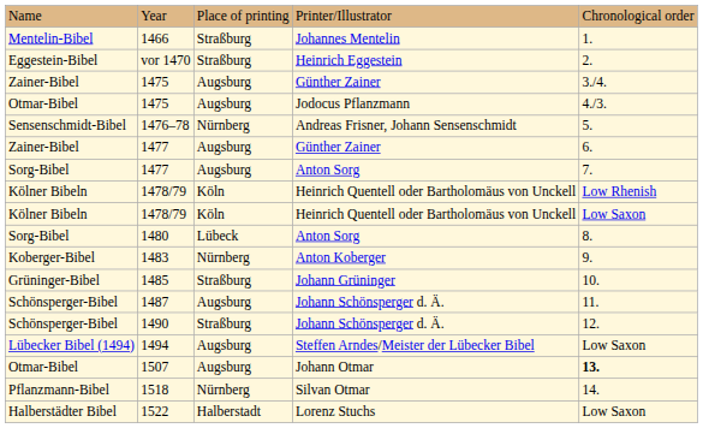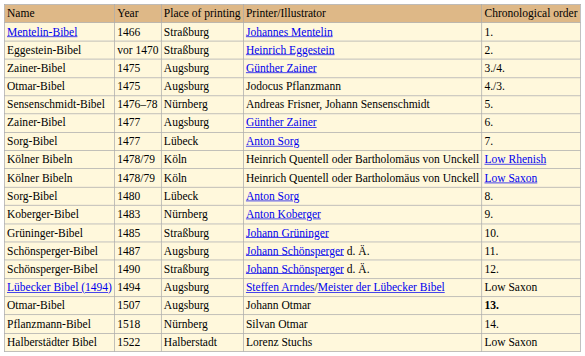 <table class="prettytable">
 <tr>
 <td bgcolor="#deb887"  valign="top">Name</td>
 <td bgcolor="#deb887" valign="top">Year</td>
 <td bgcolor="#deb887" valign="top">Place of printing</td>
 <td bgcolor="#deb887" valign="top">Printer/Illustrator</td>
 <td bgcolor="#deb887" valign="top">Chronological order</td>
 </tr>
 <tr>
 <td bgcolor="#fff8dc" valign="top"><a href='#'>Mentelin-Bibel</a></td>
 <td bgcolor="#fff8dc" valign="top">1466</td>
 <td bgcolor="#fff8dc" valign="top">Straßburg</td>
 <td bgcolor="#fff8dc" valign="top"><a href='#'>Johannes Mentelin</a></td>
 <td bgcolor="#fff8dc" valign="top">1.</td>
 </tr>
 <tr>
 <td bgcolor="#fff8dc" valign="top">Eggestein-Bibel</td>
 <td bgcolor="#fff8dc" valign="top">vor 1470</td>
 <td bgcolor="#fff8dc" valign="top">Straßburg</td>
 <td bgcolor="#fff8dc" valign="top"><a href='#'>Heinrich Eggestein</a></td>
 <td bgcolor="#fff8dc" valign="top">2.</td>
 </tr>
 <tr>
 <td bgcolor="#fff8dc" valign="top">Zainer-Bibel</td>
 <td bgcolor="#fff8dc" valign="top">1475</td>
 <td bgcolor="#fff8dc" valign="top">Augsburg</td>
 <td bgcolor="#fff8dc" valign="top"><a href='#'>Günther Zainer</a></td>
 <td bgcolor="#fff8dc" valign="top">3./4.</td>
 </tr>
 <tr>
 <td bgcolor="#fff8dc" valign="top">Otmar-Bibel</td>
 <td bgcolor="#fff8dc" valign="top">1475</td>
 <td bgcolor="#fff8dc" valign="top">Augsburg</td>
 <td bgcolor="#fff8dc" valign="top">Jodocus Pflanzmann</td>
 <td bgcolor="#fff8dc" valign="top">4./3.</td>
 </tr>
 <tr>
 <td bgcolor="#fff8dc" valign="top">Sensenschmidt-Bibel</td>
 <td bgcolor="#fff8dc" valign="top">1476–78</td>
 <td bgcolor="#fff8dc" valign="top">Nürnberg</td>
 <td bgcolor="#fff8dc" valign="top">Andreas Frisner, Johann Sensenschmidt</td>
 <td bgcolor="#fff8dc" valign="top">5.</td>
 </tr>
 <tr>
 <td bgcolor="#fff8dc" valign="top">Zainer-Bibel</td>
 <td bgcolor="#fff8dc" valign="top">1477</td>
 <td bgcolor="#fff8dc" valign="top">Augsburg</td>
 <td bgcolor="#fff8dc" valign="top"><a href='#'>Günther Zainer</a></td>
 <td bgcolor="#fff8dc" valign="top">6.</td>
 </tr>
 <tr>
 <td bgcolor="#fff8dc" valign="top">Sorg-Bibel</td>
 <td bgcolor="#fff8dc" valign="top">1477</td>
-<td bgcolor="#fff8dc" valign="top">Augsburg</td>
+<td bgcolor="#fff8dc" valign="top">Lübeck</td>
 <td bgcolor="#fff8dc" valign="top"><a href='#'>Anton Sorg</a></td>
 <td bgcolor="#fff8dc" valign="top">7.</td>
 </tr>
 <tr>
 <td bgcolor="#fff8dc" valign="top">Kölner Bibeln</td>
 <td bgcolor="#fff8dc" valign="top">1478/79</td>
 <td bgcolor="#fff8dc" valign="top">Köln</td>
 <td bgcolor="#fff8dc" valign="top">Heinrich Quentell oder Bartholomäus von Unckell</td>
 <td bgcolor="#fff8dc" valign="top"><a href='#'>Low Rhenish</a></td>
 </tr>
 <tr>
 <td bgcolor="#fff8dc" valign="top">Kölner Bibeln</td>
 <td bgcolor="#fff8dc" valign="top">1478/79</td>
 <td bgcolor="#fff8dc" valign="top">Köln</td>
 <td bgcolor="#fff8dc" valign="top">Heinrich Quentell oder Bartholomäus von Unckell</td>
 <td bgcolor="#fff8dc" valign="top"><a href='#'>Low Saxon</a></td>
 </tr>
 <tr>
 <td bgcolor="#fff8dc" valign="top">Sorg-Bibel</td>
 <td bgcolor="#fff8dc" valign="top">1480</td>
 <td bgcolor="#fff8dc" valign="top">Lübeck</td>
 <td bgcolor="#fff8dc" valign="top"><a href='#'>Anton Sorg</a></td>
 <td bgcolor="#fff8dc" valign="top">8.</td>
 </tr>
 <tr>
 <td bgcolor="#fff8dc" valign="top">Koberger-Bibel</td>
 <td bgcolor="#fff8dc" valign="top">1483</td>
 <td bgcolor="#fff8dc" valign="top">Nürnberg</td>
 <td bgcolor="#fff8dc" valign="top"><a href='#'>Anton Koberger</a></td>
 <td bgcolor="#fff8dc" valign="top">9.</td>
 </tr>
 <tr>
 <td bgcolor="#fff8dc" valign="top">Grüninger-Bibel</td>
 <td bgcolor="#fff8dc" valign="top">1485</td>
 <td bgcolor="#fff8dc" valign="top">Straßburg</td>
 <td bgcolor="#fff8dc" valign="top"><a href='#'>Johann Grüninger</a></td>
 <td bgcolor="#fff8dc" valign="top">10.</td>
 </tr>
 <tr>
 <td bgcolor="#fff8dc" valign="top">Schönsperger-Bibel</td>
 <td bgcolor="#fff8dc" valign="top">1487</td>
 <td bgcolor="#fff8dc" valign="top">Augsburg</td>
 <td bgcolor="#fff8dc" valign="top"><a href='#'>Johann Schönsperger</a> d. Ä.</td>
 <td bgcolor="#fff8dc" valign="top">11.</td>
 </tr>
 <tr>
 <td bgcolor="#fff8dc" valign="top">Schönsperger-Bibel</td>
 <td bgcolor="#fff8dc" valign="top">1490</td>
 <td bgcolor="#fff8dc" valign="top">Straßburg</td>
 <td bgcolor="#fff8dc" valign="top"><a href='#'>Johann Schönsperger</a> d. Ä.</td>
 <td bgcolor="#fff8dc" valign="top">12.</td>
 </tr>
 <tr>
 <td bgcolor="#fff8dc" valign="top"><a href='#'>Lübecker Bibel (1494)</a></td>
 <td bgcolor="#fff8dc" valign="top">1494</td>
 <td bgcolor="#fff8dc" valign="top">Augsburg</td>
 <td bgcolor="#fff8dc" valign="top"><a href='#'>Steffen Arndes</a>/<a href='#'>Meister der Lübecker Bibel</a></td>
 <td bgcolor="#fff8dc" valign="top">Low Saxon</td>
 </tr>
 <tr>
 <td bgcolor="#fff8dc" valign="top">Otmar-Bibel</td>
 <td bgcolor="#fff8dc" valign="top">1507</td>
 <td bgcolor="#fff8dc" valign="top">Augsburg</td>
 <td bgcolor="#fff8dc" valign="top">Johann Otmar</td>
 <td bgcolor="#fff8dc" valign="top"><strong>13.</strong></td>
 </tr>
 <tr>
 <td bgcolor="#fff8dc" valign="top">Pflanzmann-Bibel</td>
 <td bgcolor="#fff8dc" valign="top">1518</td>
 <td bgcolor="#fff8dc" valign="top">Nürnberg</td>
 <td bgcolor="#fff8dc" valign="top">Silvan Otmar</td>
 <td bgcolor="#fff8dc" valign="top">14.</td>
 </tr>
 <tr>
 <td bgcolor="#fff8dc" valign="top">Halberstädter Bibel</td>
 <td bgcolor="#fff8dc" valign="top">1522</td>
 <td bgcolor="#fff8dc" valign="top">Halberstadt</td>
 <td bgcolor="#fff8dc" valign="top">Lorenz Stuchs</td>
 <td bgcolor="#fff8dc" valign="top">Low Saxon</td>
 </tr>
 </table>
